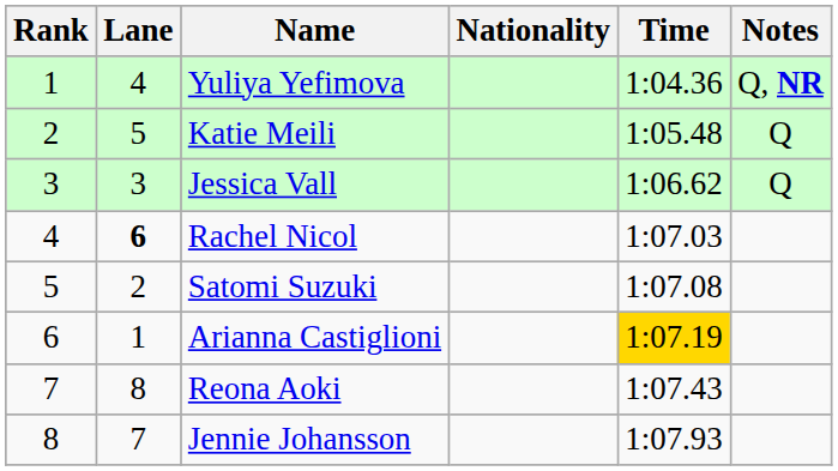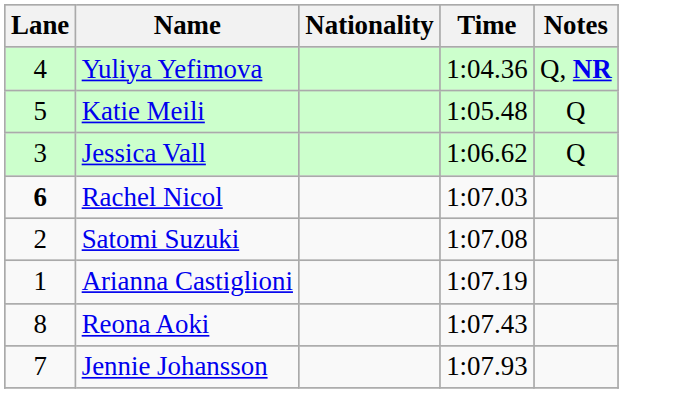 <table class="wikitable sortable" style="text-align:center">
 <tr>
-<th>Rank</th>
 <th>Lane</th>
 <th>Name</th>
 <th>Nationality</th>
 <th>Time</th>
 <th>Notes</th>
 </tr>
 <tr bgcolor=ccffcc>
-<td>1</td>
 <td>4</td>
 <td align=left><a href='#'>Yuliya Yefimova</a></td>
 <td align=left></td>
 <td>1:04.36</td>
 <td>Q, <strong><a href='#'>NR</a></strong></td>
 </tr>
 <tr bgcolor=ccffcc>
-<td>2</td>
 <td>5</td>
 <td align=left><a href='#'>Katie Meili</a></td>
 <td align=left></td>
 <td>1:05.48</td>
 <td>Q</td>
 </tr>
 <tr bgcolor=ccffcc>
 <td>3</td>
-<td>3</td>
 <td align=left><a href='#'>Jessica Vall</a></td>
 <td align=left></td>
 <td>1:06.62</td>
 <td>Q</td>
 </tr>
 <tr>
-<td>4</td>
 <td><strong>6</strong></td>
 <td align=left><a href='#'>Rachel Nicol</a></td>
 <td align=left></td>
 <td>1:07.03</td>
 <td></td>
 </tr>
 <tr>
-<td>5</td>
 <td>2</td>
 <td align=left><a href='#'>Satomi Suzuki</a></td>
 <td align=left></td>
 <td>1:07.08</td>
 <td></td>
 </tr>
 <tr>
-<td>6</td>
 <td>1</td>
 <td align=left><a href='#'>Arianna Castiglioni</a></td>
 <td align=left></td>
-<td style="background: gold;">1:07.19</td>
+<td>1:07.19</td>
 <td></td>
 </tr>
 <tr>
-<td>7</td>
 <td>8</td>
 <td align=left><a href='#'>Reona Aoki</a></td>
 <td align=left></td>
 <td>1:07.43</td>
 <td></td>
 </tr>
 <tr>
-<td>8</td>
 <td>7</td>
 <td align=left><a href='#'>Jennie Johansson</a></td>
 <td align=left></td>
 <td>1:07.93</td>
 <td></td>
 </tr>
 </table>
